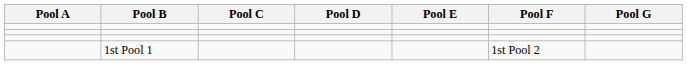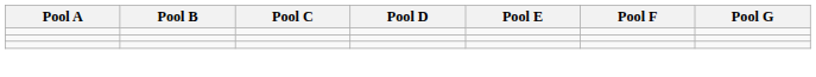 <table class="wikitable">
 <tr>
 <th width=120>Pool A</th>
 <th width=120>Pool B</th>
 <th width=120>Pool C</th>
 <th width=120>Pool D</th>
 <th width=120>Pool E</th>
 <th width=120>Pool F</th>
 <th width=120>Pool G</th>
 </tr>
 <tr>
 <td></td>
 <td></td>
 <td></td>
 <td></td>
 <td></td>
 <td></td>
 <td></td>
 </tr>
 <tr>
 <td></td>
 <td></td>
 <td></td>
 <td></td>
 <td></td>
 <td></td>
 <td></td>
 </tr>
 <tr>
 <td></td>
 <td></td>
 <td></td>
 <td></td>
 <td></td>
 <td></td>
 <td></td>
 </tr>
-<tr>
-<td></td>
-<td>1st Pool 1</td>
-<td></td>
-<td></td>
-<td></td>
-<td>1st Pool 2</td>
-<td></td>
-</tr>
 </table>
